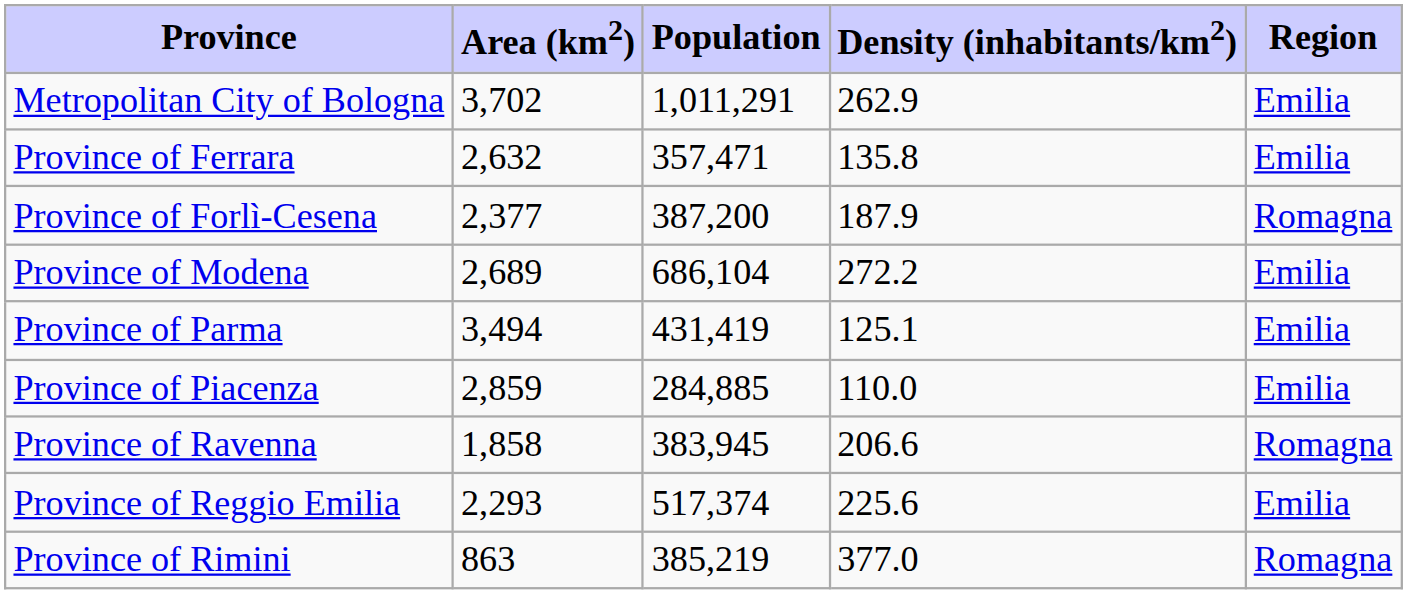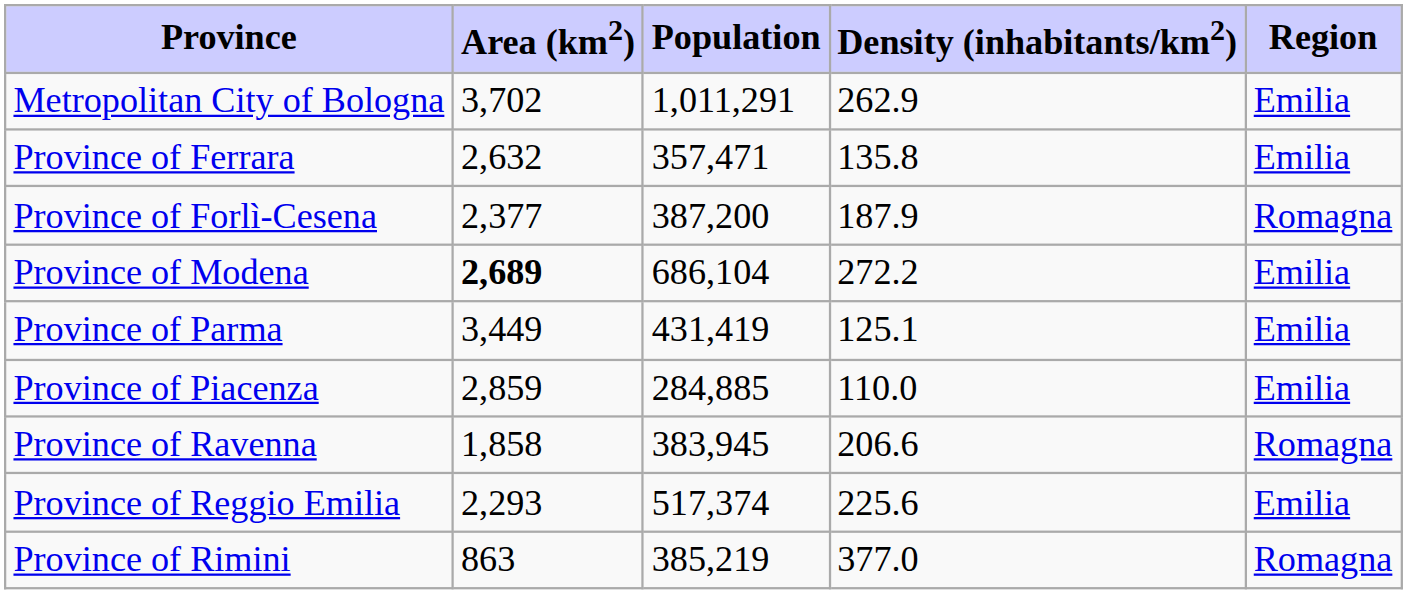 <table class="wikitable centered">
 <tr>
 <th style="background:#ccf;">Province</th>
 <th style="background:#ccf;">Area (km<sup>2</sup>)</th>
 <th style="background:#ccf;">Population</th>
 <th style="background:#ccf;">Density (inhabitants/km<sup>2</sup>)</th>
 <th style="background:#ccf;">Region</th>
 </tr>
 <tr>
 <td><a href='#'>Metropolitan City of Bologna</a></td>
 <td>3,702</td>
 <td>1,011,291</td>
 <td>262.9</td>
 <td><a href='#'>Emilia</a></td>
 </tr>
 <tr>
 <td><a href='#'>Province of Ferrara</a></td>
 <td>2,632</td>
 <td>357,471</td>
 <td>135.8</td>
 <td><a href='#'>Emilia</a></td>
 </tr>
 <tr>
 <td><a href='#'>Province of Forlì-Cesena</a></td>
 <td>2,377</td>
 <td>387,200</td>
 <td>187.9</td>
 <td><a href='#'>Romagna</a></td>
 </tr>
 <tr>
 <td><a href='#'>Province of Modena</a></td>
-<td>2,689</td>
+<td><strong>2,689</strong></td>
 <td>686,104</td>
 <td>272.2</td>
 <td><a href='#'>Emilia</a></td>
 </tr>
 <tr>
 <td><a href='#'>Province of Parma</a></td>
-<td>3,494</td>
+<td>3,449</td>
 <td>431,419</td>
 <td>125.1</td>
 <td><a href='#'>Emilia</a></td>
 </tr>
 <tr>
 <td><a href='#'>Province of Piacenza</a></td>
 <td>2,859</td>
 <td>284,885</td>
 <td>110.0</td>
 <td><a href='#'>Emilia</a></td>
 </tr>
 <tr>
 <td><a href='#'>Province of Ravenna</a></td>
 <td>1,858</td>
 <td>383,945</td>
 <td>206.6</td>
 <td><a href='#'>Romagna</a></td>
 </tr>
 <tr>
 <td><a href='#'>Province of Reggio Emilia</a></td>
 <td>2,293</td>
 <td>517,374</td>
 <td>225.6</td>
 <td><a href='#'>Emilia</a></td>
 </tr>
 <tr>
 <td><a href='#'>Province of Rimini</a></td>
 <td>863</td>
 <td>385,219</td>
 <td>377.0</td>
 <td><a href='#'>Romagna</a></td>
 </tr>
 </table>
